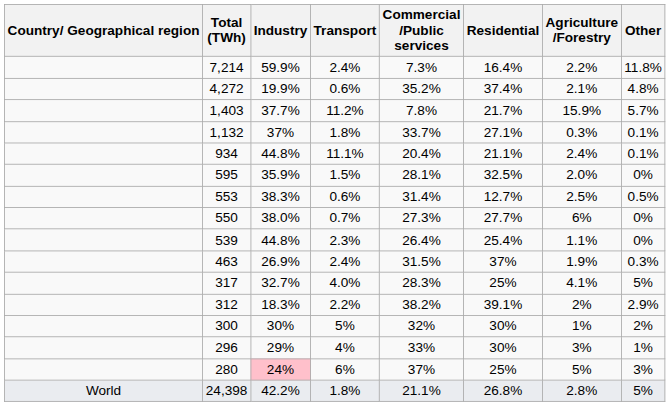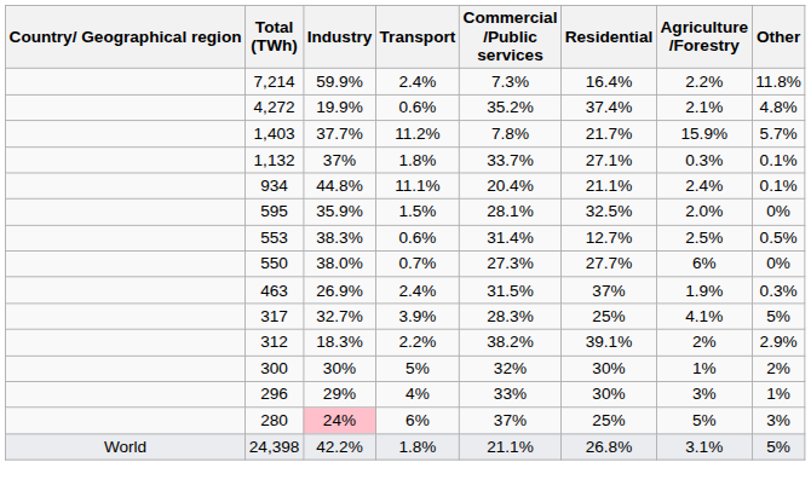 <table class="wikitable sortable" style="text-align: center;">
 <tr>
 <th>Country/ Geographical region</th>
 <th>Total<br>(TWh)</th>
 <th>Industry</th>
 <th>Transport</th>
 <th>Commercial <br>/Public <br>services</th>
 <th>Residential</th>
 <th>Agriculture<br>/Forestry</th>
 <th>Other</th>
 </tr>
 <tr>
 <td align="left"></td>
 <td>7,214</td>
 <td>59.9%</td>
 <td>2.4%</td>
 <td>7.3%</td>
 <td>16.4%</td>
 <td>2.2%</td>
 <td>11.8%</td>
 </tr>
 <tr>
 <td align="left"></td>
 <td>4,272</td>
 <td>19.9%</td>
 <td>0.6%</td>
 <td>35.2%</td>
 <td>37.4%</td>
 <td>2.1%</td>
 <td>4.8%</td>
 </tr>
 <tr>
 <td align="left"></td>
 <td>1,403</td>
 <td>37.7%</td>
 <td>11.2%</td>
 <td>7.8%</td>
 <td>21.7%</td>
 <td>15.9%</td>
 <td>5.7%</td>
 </tr>
 <tr>
 <td align="left"></td>
 <td>1,132</td>
 <td>37%</td>
 <td>1.8%</td>
 <td>33.7%</td>
 <td>27.1%</td>
 <td>0.3%</td>
 <td>0.1%</td>
 </tr>
 <tr>
 <td align="left"></td>
 <td>934</td>
 <td>44.8%</td>
 <td>11.1%</td>
 <td>20.4%</td>
 <td>21.1%</td>
 <td>2.4%</td>
 <td>0.1%</td>
 </tr>
 <tr>
 <td align="left"></td>
 <td>595</td>
 <td>35.9%</td>
 <td>1.5%</td>
 <td>28.1%</td>
 <td>32.5%</td>
 <td>2.0%</td>
 <td>0%</td>
 </tr>
 <tr>
 <td align="left"></td>
 <td>553</td>
 <td>38.3%</td>
 <td>0.6%</td>
 <td>31.4%</td>
 <td>12.7%</td>
 <td>2.5%</td>
 <td>0.5%</td>
 </tr>
 <tr>
 <td align="left"></td>
 <td>550</td>
 <td>38.0%</td>
 <td>0.7%</td>
 <td>27.3%</td>
 <td>27.7%</td>
 <td>6%</td>
 <td>0%</td>
 </tr>
 <tr>
 <td align="left"></td>
-<td>539</td>
-<td>44.8%</td>
-<td>2.3%</td>
-<td>26.4%</td>
-<td>25.4%</td>
-<td>1.1%</td>
-<td>0%</td>
-</tr>
-<tr>
-<td align="left"></td>
 <td>463</td>
 <td>26.9%</td>
 <td>2.4%</td>
 <td>31.5%</td>
 <td>37%</td>
 <td>1.9%</td>
 <td>0.3%</td>
 </tr>
 <tr>
 <td align="left"></td>
 <td>317</td>
 <td>32.7%</td>
-<td>4.0%</td>
+<td>3.9%</td>
 <td>28.3%</td>
 <td>25%</td>
 <td>4.1%</td>
 <td>5%</td>
 </tr>
 <tr>
 <td align="left"></td>
 <td>312</td>
 <td>18.3%</td>
 <td>2.2%</td>
 <td>38.2%</td>
 <td>39.1%</td>
 <td>2%</td>
 <td>2.9%</td>
 </tr>
 <tr>
 <td align="left"></td>
 <td>300</td>
 <td>30%</td>
 <td>5%</td>
 <td>32%</td>
 <td>30%</td>
 <td>1%</td>
 <td>2%</td>
 </tr>
 <tr>
 <td align="left"></td>
 <td>296</td>
 <td>29%</td>
 <td>4%</td>
 <td>33%</td>
 <td>30%</td>
 <td>3%</td>
 <td>1%</td>
 </tr>
 <tr>
 <td align="left"></td>
 <td>280</td>
 <td style="background: pink;">24%</td>
 <td>6%</td>
 <td>37%</td>
 <td>25%</td>
 <td>5%</td>
 <td>3%</td>
 </tr>
 <tr style='background-color:#eaecf0'>
 <td>World</td>
 <td>24,398</td>
 <td>42.2%</td>
 <td>1.8%</td>
 <td>21.1%</td>
 <td>26.8%</td>
-<td>2.8%</td>
+<td>3.1%</td>
 <td>5%</td>
 </tr>
 </table>
